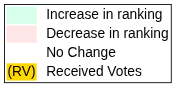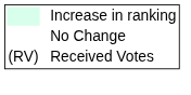 <table style="border:1px solid black;">
 <tr>
 <td style="background:#D8FFEB; width:20px;"></td>
 <td> </td>
 <td>Increase in ranking</td>
 </tr>
 <tr>
-<td style="background:#FFE6E6; width:20px;"></td>
-<td> </td>
-<td>Decrease in ranking</td>
-</tr>
-<tr>
 <td style="background:#FFF; width:20px;"></td>
 <td> </td>
 <td>No Change</td>
 </tr>
 <tr>
-<td style="background: gold;">(RV)</td>
+<td>(RV)</td>
 <td> </td>
 <td>Received Votes</td>
 </tr>
 </table>
